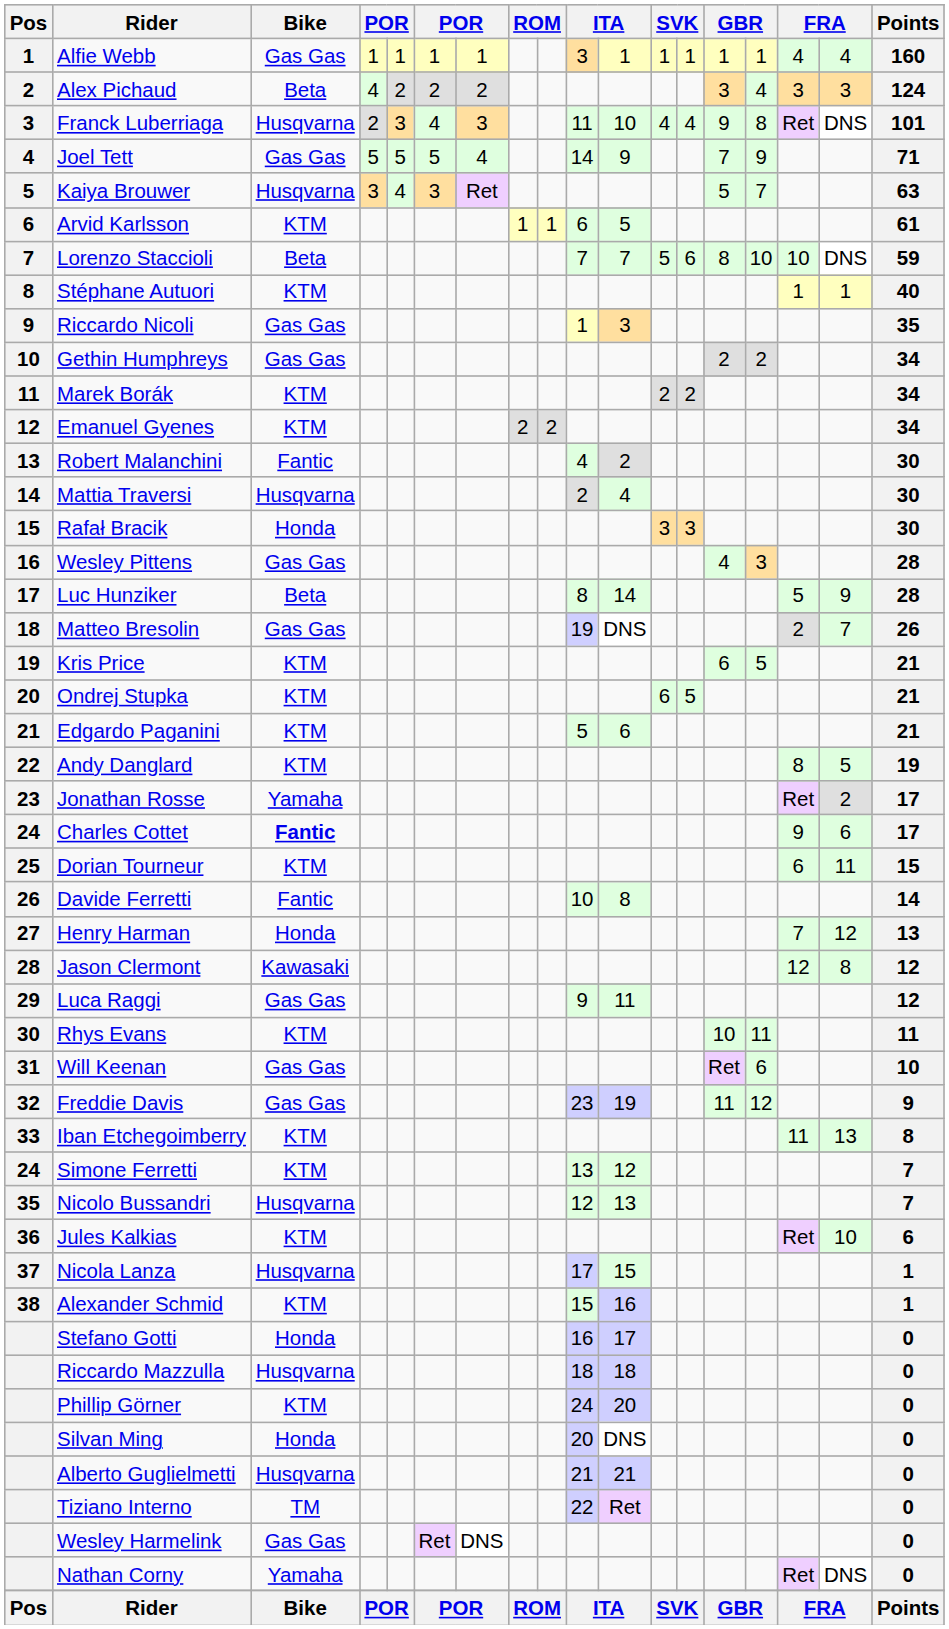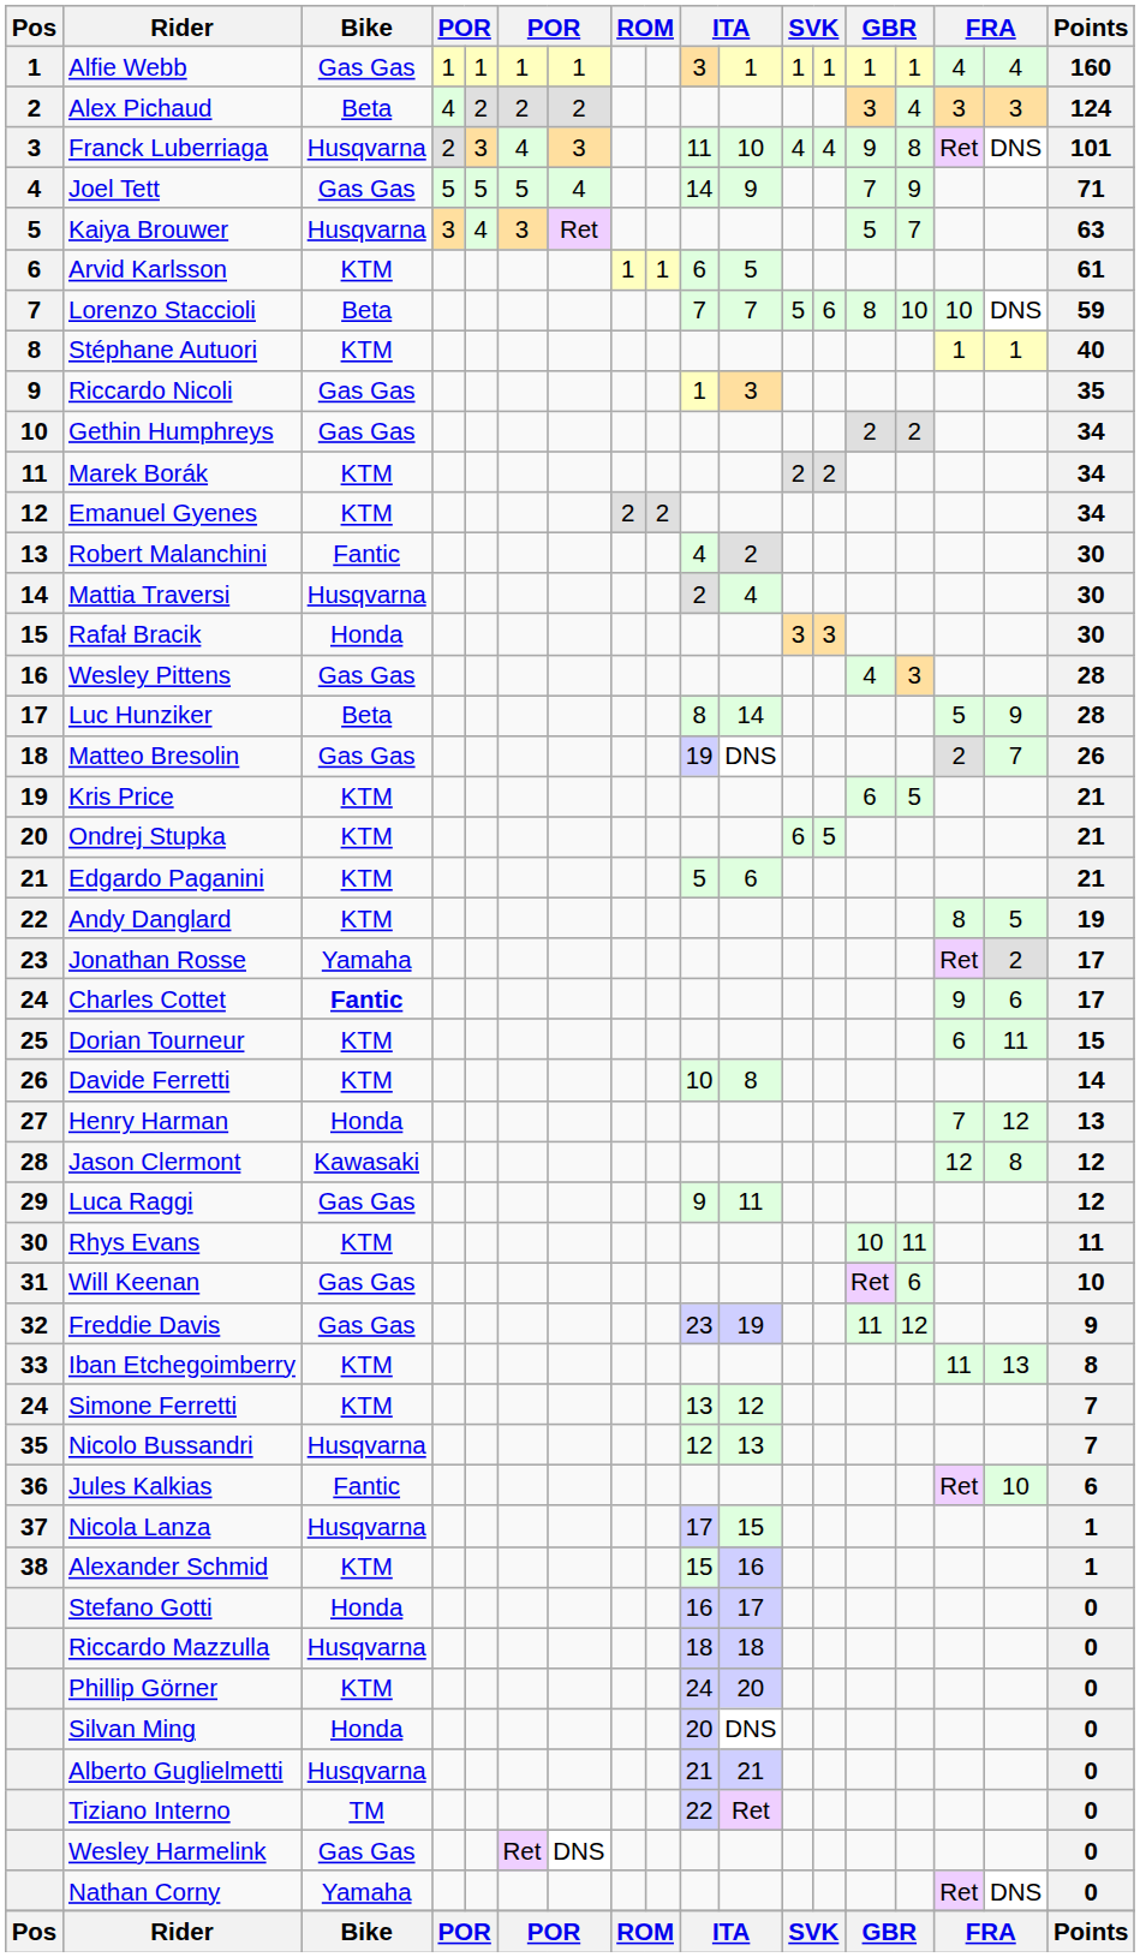 <table class="wikitable" style="font-size: 80%; text-align:center">
 <tr valign="top">
 <th valign="middle">Pos</th>
 <th valign="middle">Rider</th>
 <th valign="middle">Bike</th>
 <th colspan=2><a href='#'>POR</a><br></th>
 <th colspan=2><a href='#'>POR</a><br></th>
 <th colspan=2><a href='#'>ROM</a><br></th>
 <th colspan=2><a href='#'>ITA</a><br></th>
 <th colspan=2><a href='#'>SVK</a><br></th>
 <th colspan=2><a href='#'>GBR</a><br></th>
 <th colspan=2><a href='#'>FRA</a><br></th>
 <th valign="middle">Points</th>
 </tr>
 <tr>
 <th>1</th>
 <td align=left> <a href='#'>Alfie Webb</a></td>
 <td><a href='#'>Gas Gas</a></td>
 <td style="background:#ffffbf;">1</td>
 <td style="background:#ffffbf;">1</td>
 <td style="background:#ffffbf;">1</td>
 <td style="background:#ffffbf;">1</td>
 <td></td>
 <td></td>
 <td style="background:#ffdf9f;">3</td>
 <td style="background:#ffffbf;">1</td>
 <td style="background:#ffffbf;">1</td>
 <td style="background:#ffffbf;">1</td>
 <td style="background:#ffffbf;">1</td>
 <td style="background:#ffffbf;">1</td>
 <td style="background:#dfffdf;">4</td>
 <td style="background:#dfffdf;">4</td>
 <th>160</th>
 </tr>
 <tr>
 <th>2</th>
 <td align=left> <a href='#'>Alex Pichaud</a></td>
 <td><a href='#'>Beta</a></td>
 <td style="background:#dfffdf;">4</td>
 <td style="background:#dfdfdf;">2</td>
 <td style="background:#dfdfdf;">2</td>
 <td style="background:#dfdfdf;">2</td>
 <td></td>
 <td></td>
 <td></td>
 <td></td>
 <td></td>
 <td></td>
 <td style="background:#ffdf9f;">3</td>
 <td style="background:#dfffdf;">4</td>
 <td style="background:#ffdf9f;">3</td>
 <td style="background:#ffdf9f;">3</td>
 <th>124</th>
 </tr>
 <tr>
 <th>3</th>
 <td align=left> <a href='#'>Franck Luberriaga</a></td>
 <td><a href='#'>Husqvarna</a></td>
 <td style="background:#dfdfdf;">2</td>
 <td style="background:#ffdf9f;">3</td>
 <td style="background:#dfffdf;">4</td>
 <td style="background:#ffdf9f;">3</td>
 <td></td>
 <td></td>
 <td style="background:#dfffdf;">11</td>
 <td style="background:#dfffdf;">10</td>
 <td style="background:#dfffdf;">4</td>
 <td style="background:#dfffdf;">4</td>
 <td style="background:#dfffdf;">9</td>
 <td style="background:#dfffdf;">8</td>
 <td style="background:#efcfff;">Ret</td>
 <td style="background:#ffffff;">DNS</td>
 <th>101</th>
 </tr>
 <tr>
 <th>4</th>
 <td align=left> <a href='#'>Joel Tett</a></td>
 <td><a href='#'>Gas Gas</a></td>
 <td style="background:#dfffdf;">5</td>
 <td style="background:#dfffdf;">5</td>
 <td style="background:#dfffdf;">5</td>
 <td style="background:#dfffdf;">4</td>
 <td></td>
 <td></td>
 <td style="background:#dfffdf;">14</td>
 <td style="background:#dfffdf;">9</td>
 <td></td>
 <td></td>
 <td style="background:#dfffdf;">7</td>
 <td style="background:#dfffdf;">9</td>
 <td></td>
 <td></td>
 <th>71</th>
 </tr>
 <tr>
 <th>5</th>
 <td align=left> <a href='#'>Kaiya Brouwer</a></td>
 <td><a href='#'>Husqvarna</a></td>
 <td style="background:#ffdf9f;">3</td>
 <td style="background:#dfffdf;">4</td>
 <td style="background:#ffdf9f;">3</td>
 <td style="background:#efcfff;">Ret</td>
 <td></td>
 <td></td>
 <td></td>
 <td></td>
 <td></td>
 <td></td>
 <td style="background:#dfffdf;">5</td>
 <td style="background:#dfffdf;">7</td>
 <td></td>
 <td></td>
 <th>63</th>
 </tr>
 <tr>
 <th>6</th>
 <td align=left> <a href='#'>Arvid Karlsson</a></td>
 <td><a href='#'>KTM</a></td>
 <td></td>
 <td></td>
 <td></td>
 <td></td>
 <td style="background:#ffffbf;">1</td>
 <td style="background:#ffffbf;">1</td>
 <td style="background:#dfffdf;">6</td>
 <td style="background:#dfffdf;">5</td>
 <td></td>
 <td></td>
 <td></td>
 <td></td>
 <td></td>
 <td></td>
 <th>61</th>
 </tr>
 <tr>
 <th>7</th>
 <td align=left> <a href='#'>Lorenzo Staccioli</a></td>
 <td><a href='#'>Beta</a></td>
 <td></td>
 <td></td>
 <td></td>
 <td></td>
 <td></td>
 <td></td>
 <td style="background:#dfffdf;">7</td>
 <td style="background:#dfffdf;">7</td>
 <td style="background:#dfffdf;">5</td>
 <td style="background:#dfffdf;">6</td>
 <td style="background:#dfffdf;">8</td>
 <td style="background:#dfffdf;">10</td>
 <td style="background:#dfffdf;">10</td>
 <td style="background:#ffffff;">DNS</td>
 <th>59</th>
 </tr>
 <tr>
 <th>8</th>
 <td align=left> <a href='#'>Stéphane Autuori</a></td>
 <td><a href='#'>KTM</a></td>
 <td></td>
 <td></td>
 <td></td>
 <td></td>
 <td></td>
 <td></td>
 <td></td>
 <td></td>
 <td></td>
 <td></td>
 <td></td>
 <td></td>
 <td style="background:#ffffbf;">1</td>
 <td style="background:#ffffbf;">1</td>
 <th>40</th>
 </tr>
 <tr>
 <th>9</th>
 <td align=left> <a href='#'>Riccardo Nicoli</a></td>
 <td><a href='#'>Gas Gas</a></td>
 <td></td>
 <td></td>
 <td></td>
 <td></td>
 <td></td>
 <td></td>
 <td style="background:#ffffbf;">1</td>
 <td style="background:#ffdf9f;">3</td>
 <td></td>
 <td></td>
 <td></td>
 <td></td>
 <td></td>
 <td></td>
 <th>35</th>
 </tr>
 <tr>
 <th>10</th>
 <td align=left> <a href='#'>Gethin Humphreys</a></td>
 <td><a href='#'>Gas Gas</a></td>
 <td></td>
 <td></td>
 <td></td>
 <td></td>
 <td></td>
 <td></td>
 <td></td>
 <td></td>
 <td></td>
 <td></td>
 <td style="background:#dfdfdf;">2</td>
 <td style="background:#dfdfdf;">2</td>
 <td></td>
 <td></td>
 <th>34</th>
 </tr>
 <tr>
 <th>11</th>
 <td align=left> <a href='#'>Marek Borák</a></td>
 <td><a href='#'>KTM</a></td>
 <td></td>
 <td></td>
 <td></td>
 <td></td>
 <td></td>
 <td></td>
 <td></td>
 <td></td>
 <td style="background:#dfdfdf;">2</td>
 <td style="background:#dfdfdf;">2</td>
 <td></td>
 <td></td>
 <td></td>
 <td></td>
 <th>34</th>
 </tr>
 <tr>
 <th>12</th>
 <td align=left> <a href='#'>Emanuel Gyenes</a></td>
 <td><a href='#'>KTM</a></td>
 <td></td>
 <td></td>
 <td></td>
 <td></td>
 <td style="background:#dfdfdf;">2</td>
 <td style="background:#dfdfdf;">2</td>
 <td></td>
 <td></td>
 <td></td>
 <td></td>
 <td></td>
 <td></td>
 <td></td>
 <td></td>
 <th>34</th>
 </tr>
 <tr>
 <th>13</th>
 <td align=left> <a href='#'>Robert Malanchini</a></td>
 <td><a href='#'>Fantic</a></td>
 <td></td>
 <td></td>
 <td></td>
 <td></td>
 <td></td>
 <td></td>
 <td style="background:#dfffdf;">4</td>
 <td style="background:#dfdfdf;">2</td>
 <td></td>
 <td></td>
 <td></td>
 <td></td>
 <td></td>
 <td></td>
 <th>30</th>
 </tr>
 <tr>
 <th>14</th>
 <td align=left> <a href='#'>Mattia Traversi</a></td>
 <td><a href='#'>Husqvarna</a></td>
 <td></td>
 <td></td>
 <td></td>
 <td></td>
 <td></td>
 <td></td>
 <td style="background:#dfdfdf;">2</td>
 <td style="background:#dfffdf;">4</td>
 <td></td>
 <td></td>
 <td></td>
 <td></td>
 <td></td>
 <td></td>
 <th>30</th>
 </tr>
 <tr>
 <th>15</th>
 <td align=left> <a href='#'>Rafał Bracik</a></td>
 <td><a href='#'>Honda</a></td>
 <td></td>
 <td></td>
 <td></td>
 <td></td>
 <td></td>
 <td></td>
 <td></td>
 <td></td>
 <td style="background:#ffdf9f;">3</td>
 <td style="background:#ffdf9f;">3</td>
 <td></td>
 <td></td>
 <td></td>
 <td></td>
 <th>30</th>
 </tr>
 <tr>
 <th>16</th>
 <td align=left> <a href='#'>Wesley Pittens</a></td>
 <td><a href='#'>Gas Gas</a></td>
 <td></td>
 <td></td>
 <td></td>
 <td></td>
 <td></td>
 <td></td>
 <td></td>
 <td></td>
 <td></td>
 <td></td>
 <td style="background:#dfffdf;">4</td>
 <td style="background:#ffdf9f;">3</td>
 <td></td>
 <td></td>
 <th>28</th>
 </tr>
 <tr>
 <th>17</th>
 <td align=left> <a href='#'>Luc Hunziker</a></td>
 <td><a href='#'>Beta</a></td>
 <td></td>
 <td></td>
 <td></td>
 <td></td>
 <td></td>
 <td></td>
 <td style="background:#dfffdf;">8</td>
 <td style="background:#dfffdf;">14</td>
 <td></td>
 <td></td>
 <td></td>
 <td></td>
 <td style="background:#dfffdf;">5</td>
 <td style="background:#dfffdf;">9</td>
 <th>28</th>
 </tr>
 <tr>
 <th>18</th>
 <td align=left> <a href='#'>Matteo Bresolin</a></td>
 <td><a href='#'>Gas Gas</a></td>
 <td></td>
 <td></td>
 <td></td>
 <td></td>
 <td></td>
 <td></td>
 <td style="background:#cfcfff;">19</td>
 <td style="background:#ffffff;">DNS</td>
 <td></td>
 <td></td>
 <td></td>
 <td></td>
 <td style="background:#dfdfdf;">2</td>
 <td style="background:#dfffdf;">7</td>
 <th>26</th>
 </tr>
 <tr>
 <th>19</th>
 <td align=left> <a href='#'>Kris Price</a></td>
 <td><a href='#'>KTM</a></td>
 <td></td>
 <td></td>
 <td></td>
 <td></td>
 <td></td>
 <td></td>
 <td></td>
 <td></td>
 <td></td>
 <td></td>
 <td style="background:#dfffdf;">6</td>
 <td style="background:#dfffdf;">5</td>
 <td></td>
 <td></td>
 <th>21</th>
 </tr>
 <tr>
 <th>20</th>
 <td align=left> <a href='#'>Ondrej Stupka</a></td>
 <td><a href='#'>KTM</a></td>
 <td></td>
 <td></td>
 <td></td>
 <td></td>
 <td></td>
 <td></td>
 <td></td>
 <td></td>
 <td style="background:#dfffdf;">6</td>
 <td style="background:#dfffdf;">5</td>
 <td></td>
 <td></td>
 <td></td>
 <td></td>
 <th>21</th>
 </tr>
 <tr>
 <th>21</th>
 <td align=left> <a href='#'>Edgardo Paganini</a></td>
 <td><a href='#'>KTM</a></td>
 <td></td>
 <td></td>
 <td></td>
 <td></td>
 <td></td>
 <td></td>
 <td style="background:#dfffdf;">5</td>
 <td style="background:#dfffdf;">6</td>
 <td></td>
 <td></td>
 <td></td>
 <td></td>
 <td></td>
 <td></td>
 <th>21</th>
 </tr>
 <tr>
 <th>22</th>
 <td align=left> <a href='#'>Andy Danglard</a></td>
 <td><a href='#'>KTM</a></td>
 <td></td>
 <td></td>
 <td></td>
 <td></td>
 <td></td>
 <td></td>
 <td></td>
 <td></td>
 <td></td>
 <td></td>
 <td></td>
 <td></td>
 <td style="background:#dfffdf;">8</td>
 <td style="background:#dfffdf;">5</td>
 <th>19</th>
 </tr>
 <tr>
 <th>23</th>
 <td align=left> <a href='#'>Jonathan Rosse</a></td>
 <td><a href='#'>Yamaha</a></td>
 <td></td>
 <td></td>
 <td></td>
 <td></td>
 <td></td>
 <td></td>
 <td></td>
 <td></td>
 <td></td>
 <td></td>
 <td></td>
 <td></td>
 <td style="background:#efcfff;">Ret</td>
 <td style="background:#dfdfdf;">2</td>
 <th>17</th>
 </tr>
 <tr>
 <th>24</th>
 <td align=left> <a href='#'>Charles Cottet</a></td>
 <td><strong><a href='#'>Fantic</a></strong></td>
 <td></td>
 <td></td>
 <td></td>
 <td></td>
 <td></td>
 <td></td>
 <td></td>
 <td></td>
 <td></td>
 <td></td>
 <td></td>
 <td></td>
 <td style="background:#dfffdf;">9</td>
 <td style="background:#dfffdf;">6</td>
 <th>17</th>
 </tr>
 <tr>
 <th>25</th>
 <td align=left> <a href='#'>Dorian Tourneur</a></td>
 <td><a href='#'>KTM</a></td>
 <td></td>
 <td></td>
 <td></td>
 <td></td>
 <td></td>
 <td></td>
 <td></td>
 <td></td>
 <td></td>
 <td></td>
 <td></td>
 <td></td>
 <td style="background:#dfffdf;">6</td>
 <td style="background:#dfffdf;">11</td>
 <th>15</th>
 </tr>
 <tr>
 <th>26</th>
 <td align=left> <a href='#'>Davide Ferretti</a></td>
-<td><a href='#'>Fantic</a></td>
+<td><a href='#'>KTM</a></td>
 <td></td>
 <td></td>
 <td></td>
 <td></td>
 <td></td>
 <td></td>
 <td style="background:#dfffdf;">10</td>
 <td style="background:#dfffdf;">8</td>
 <td></td>
 <td></td>
 <td></td>
 <td></td>
 <td></td>
 <td></td>
 <th>14</th>
 </tr>
 <tr>
 <th>27</th>
 <td align=left> <a href='#'>Henry Harman</a></td>
 <td><a href='#'>Honda</a></td>
 <td></td>
 <td></td>
 <td></td>
 <td></td>
 <td></td>
 <td></td>
 <td></td>
 <td></td>
 <td></td>
 <td></td>
 <td></td>
 <td></td>
 <td style="background:#dfffdf;">7</td>
 <td style="background:#dfffdf;">12</td>
 <th>13</th>
 </tr>
 <tr>
 <th>28</th>
 <td align=left> <a href='#'>Jason Clermont</a></td>
 <td><a href='#'>Kawasaki</a></td>
 <td></td>
 <td></td>
 <td></td>
 <td></td>
 <td></td>
 <td></td>
 <td></td>
 <td></td>
 <td></td>
 <td></td>
 <td></td>
 <td></td>
 <td style="background:#dfffdf;">12</td>
 <td style="background:#dfffdf;">8</td>
 <th>12</th>
 </tr>
 <tr>
 <th>29</th>
 <td align=left> <a href='#'>Luca Raggi</a></td>
 <td><a href='#'>Gas Gas</a></td>
 <td></td>
 <td></td>
 <td></td>
 <td></td>
 <td></td>
 <td></td>
 <td style="background:#dfffdf;">9</td>
 <td style="background:#dfffdf;">11</td>
 <td></td>
 <td></td>
 <td></td>
 <td></td>
 <td></td>
 <td></td>
 <th>12</th>
 </tr>
 <tr>
 <th>30</th>
 <td align=left> <a href='#'>Rhys Evans</a></td>
 <td><a href='#'>KTM</a></td>
 <td></td>
 <td></td>
 <td></td>
 <td></td>
 <td></td>
 <td></td>
 <td></td>
 <td></td>
 <td></td>
 <td></td>
 <td style="background:#dfffdf;">10</td>
 <td style="background:#dfffdf;">11</td>
 <td></td>
 <td></td>
 <th>11</th>
 </tr>
 <tr>
 <th>31</th>
 <td align=left> <a href='#'>Will Keenan</a></td>
 <td><a href='#'>Gas Gas</a></td>
 <td></td>
 <td></td>
 <td></td>
 <td></td>
 <td></td>
 <td></td>
 <td></td>
 <td></td>
 <td></td>
 <td></td>
 <td style="background:#efcfff;">Ret</td>
 <td style="background:#dfffdf;">6</td>
 <td></td>
 <td></td>
 <th>10</th>
 </tr>
 <tr>
 <th>32</th>
 <td align=left> <a href='#'>Freddie Davis</a></td>
 <td><a href='#'>Gas Gas</a></td>
 <td></td>
 <td></td>
 <td></td>
 <td></td>
 <td></td>
 <td></td>
 <td style="background:#cfcfff;">23</td>
 <td style="background:#cfcfff;">19</td>
 <td></td>
 <td></td>
 <td style="background:#dfffdf;">11</td>
 <td style="background:#dfffdf;">12</td>
 <td></td>
 <td></td>
 <th>9</th>
 </tr>
 <tr>
 <th>33</th>
 <td align=left> <a href='#'>Iban Etchegoimberry</a></td>
 <td><a href='#'>KTM</a></td>
 <td></td>
 <td></td>
 <td></td>
 <td></td>
 <td></td>
 <td></td>
 <td></td>
 <td></td>
 <td></td>
 <td></td>
 <td></td>
 <td></td>
 <td style="background:#dfffdf;">11</td>
 <td style="background:#dfffdf;">13</td>
 <th>8</th>
 </tr>
 <tr>
 <th>24</th>
 <td align=left> <a href='#'>Simone Ferretti</a></td>
 <td><a href='#'>KTM</a></td>
 <td></td>
 <td></td>
 <td></td>
 <td></td>
 <td></td>
 <td></td>
 <td style="background:#dfffdf;">13</td>
 <td style="background:#dfffdf;">12</td>
 <td></td>
 <td></td>
 <td></td>
 <td></td>
 <td></td>
 <td></td>
 <th>7</th>
 </tr>
 <tr>
 <th>35</th>
 <td align=left> <a href='#'>Nicolo Bussandri</a></td>
 <td><a href='#'>Husqvarna</a></td>
 <td></td>
 <td></td>
 <td></td>
 <td></td>
 <td></td>
 <td></td>
 <td style="background:#dfffdf;">12</td>
 <td style="background:#dfffdf;">13</td>
 <td></td>
 <td></td>
 <td></td>
 <td></td>
 <td></td>
 <td></td>
 <th>7</th>
 </tr>
 <tr>
 <th>36</th>
 <td align=left> <a href='#'>Jules Kalkias</a></td>
-<td><a href='#'>KTM</a></td>
+<td><a href='#'>Fantic</a></td>
 <td></td>
 <td></td>
 <td></td>
 <td></td>
 <td></td>
 <td></td>
 <td></td>
 <td></td>
 <td></td>
 <td></td>
 <td></td>
 <td></td>
 <td style="background:#efcfff;">Ret</td>
 <td style="background:#dfffdf;">10</td>
 <th>6</th>
 </tr>
 <tr>
 <th>37</th>
 <td align=left> <a href='#'>Nicola Lanza</a></td>
 <td><a href='#'>Husqvarna</a></td>
 <td></td>
 <td></td>
 <td></td>
 <td></td>
 <td></td>
 <td></td>
 <td style="background:#cfcfff;">17</td>
 <td style="background:#dfffdf;">15</td>
 <td></td>
 <td></td>
 <td></td>
 <td></td>
 <td></td>
 <td></td>
 <th>1</th>
 </tr>
 <tr>
 <th>38</th>
 <td align=left> <a href='#'>Alexander Schmid</a></td>
 <td><a href='#'>KTM</a></td>
 <td></td>
 <td></td>
 <td></td>
 <td></td>
 <td></td>
 <td></td>
 <td style="background:#dfffdf;">15</td>
 <td style="background:#cfcfff;">16</td>
 <td></td>
 <td></td>
 <td></td>
 <td></td>
 <td></td>
 <td></td>
 <th>1</th>
 </tr>
 <tr>
 <th></th>
 <td align=left> <a href='#'>Stefano Gotti</a></td>
 <td><a href='#'>Honda</a></td>
 <td></td>
 <td></td>
 <td></td>
 <td></td>
 <td></td>
 <td></td>
 <td style="background:#cfcfff;">16</td>
 <td style="background:#cfcfff;">17</td>
 <td></td>
 <td></td>
 <td></td>
 <td></td>
 <td></td>
 <td></td>
 <th>0</th>
 </tr>
 <tr>
 <th></th>
 <td align=left> <a href='#'>Riccardo Mazzulla</a></td>
 <td><a href='#'>Husqvarna</a></td>
 <td></td>
 <td></td>
 <td></td>
 <td></td>
 <td></td>
 <td></td>
 <td style="background:#cfcfff;">18</td>
 <td style="background:#cfcfff;">18</td>
 <td></td>
 <td></td>
 <td></td>
 <td></td>
 <td></td>
 <td></td>
 <th>0</th>
 </tr>
 <tr>
 <th></th>
 <td align=left> <a href='#'>Phillip Görner</a></td>
 <td><a href='#'>KTM</a></td>
 <td></td>
 <td></td>
 <td></td>
 <td></td>
 <td></td>
 <td></td>
 <td style="background:#cfcfff;">24</td>
 <td style="background:#cfcfff;">20</td>
 <td></td>
 <td></td>
 <td></td>
 <td></td>
 <td></td>
 <td></td>
 <th>0</th>
 </tr>
 <tr>
 <th></th>
 <td align=left> <a href='#'>Silvan Ming</a></td>
 <td><a href='#'>Honda</a></td>
 <td></td>
 <td></td>
 <td></td>
 <td></td>
 <td></td>
 <td></td>
 <td style="background:#cfcfff;">20</td>
 <td style="background:#ffffff;">DNS</td>
 <td></td>
 <td></td>
 <td></td>
 <td></td>
 <td></td>
 <td></td>
 <th>0</th>
 </tr>
 <tr>
 <th></th>
 <td align=left> <a href='#'>Alberto Guglielmetti</a></td>
 <td><a href='#'>Husqvarna</a></td>
 <td></td>
 <td></td>
 <td></td>
 <td></td>
 <td></td>
 <td></td>
 <td style="background:#cfcfff;">21</td>
 <td style="background:#cfcfff;">21</td>
 <td></td>
 <td></td>
 <td></td>
 <td></td>
 <td></td>
 <td></td>
 <th>0</th>
 </tr>
 <tr>
 <th></th>
 <td align=left> <a href='#'>Tiziano Interno</a></td>
 <td><a href='#'>TM</a></td>
 <td></td>
 <td></td>
 <td></td>
 <td></td>
 <td></td>
 <td></td>
 <td style="background:#cfcfff;">22</td>
 <td style="background:#efcfff;">Ret</td>
 <td></td>
 <td></td>
 <td></td>
 <td></td>
 <td></td>
 <td></td>
 <th>0</th>
 </tr>
 <tr>
 <th></th>
 <td align=left> <a href='#'>Wesley Harmelink</a></td>
 <td><a href='#'>Gas Gas</a></td>
 <td></td>
 <td></td>
 <td style="background:#efcfff;">Ret</td>
 <td style="background:#ffffff;">DNS</td>
 <td></td>
 <td></td>
 <td></td>
 <td></td>
 <td></td>
 <td></td>
 <td></td>
 <td></td>
 <td></td>
 <td></td>
 <th>0</th>
 </tr>
 <tr>
 <th></th>
 <td align=left> <a href='#'>Nathan Corny</a></td>
 <td><a href='#'>Yamaha</a></td>
 <td></td>
 <td></td>
 <td></td>
 <td></td>
 <td></td>
 <td></td>
 <td></td>
 <td></td>
 <td></td>
 <td></td>
 <td></td>
 <td></td>
 <td style="background:#efcfff;">Ret</td>
 <td style="background:#ffffff;">DNS</td>
 <th>0</th>
 </tr>
 <tr>
 </tr>
 <tr valign="top">
 <th valign="middle">Pos</th>
 <th valign="middle">Rider</th>
 <th valign="middle">Bike</th>
 <th colspan=2><a href='#'>POR</a><br></th>
 <th colspan=2><a href='#'>POR</a><br></th>
 <th colspan=2><a href='#'>ROM</a><br></th>
 <th colspan=2><a href='#'>ITA</a><br></th>
 <th colspan=2><a href='#'>SVK</a><br></th>
 <th colspan=2><a href='#'>GBR</a><br></th>
 <th colspan=2><a href='#'>FRA</a><br></th>
 <th valign="middle">Points</th>
 </tr>
 <tr>
 </tr>
 </table>
